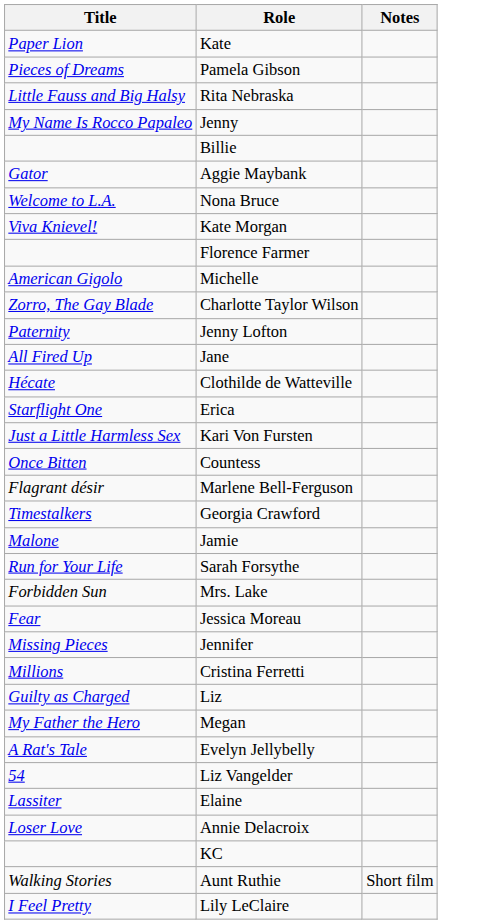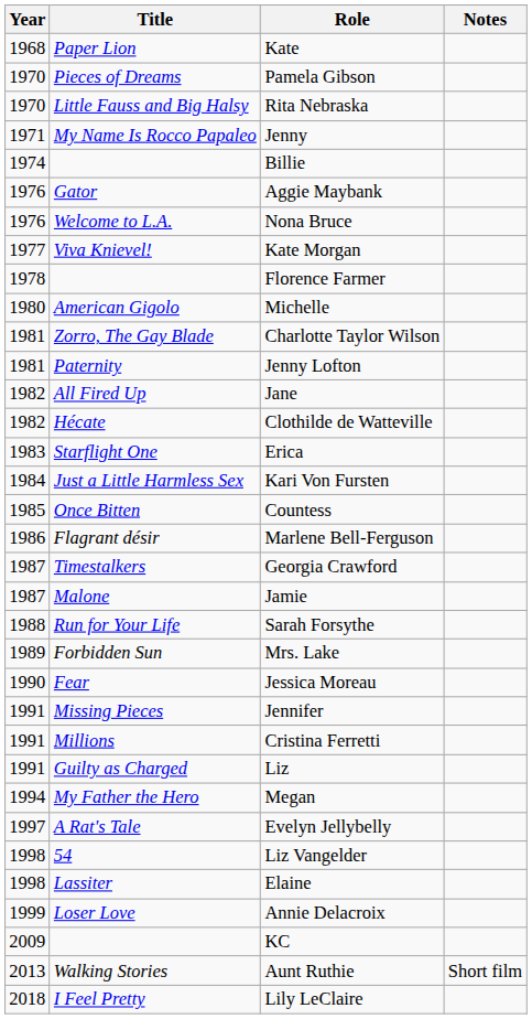 <table class="wikitable sortable">
 <tr>
+<th>Year</th>
 <th>Title</th>
 <th>Role</th>
 <th class="unsortable">Notes</th>
 </tr>
 <tr>
+<td>1968</td>
 <td><em><a href='#'>Paper Lion</a></em></td>
 <td>Kate</td>
 <td></td>
 </tr>
 <tr>
+<td>1970</td>
 <td><em><a href='#'>Pieces of Dreams</a></em></td>
 <td>Pamela Gibson</td>
 <td></td>
 </tr>
 <tr>
+<td>1970</td>
 <td><em><a href='#'>Little Fauss and Big Halsy</a></em></td>
 <td>Rita Nebraska</td>
 <td></td>
 </tr>
 <tr>
+<td>1971</td>
 <td><em><a href='#'>My Name Is Rocco Papaleo</a></em></td>
 <td>Jenny</td>
 <td></td>
 </tr>
 <tr>
+<td>1974</td>
 <td><em></em></td>
 <td>Billie</td>
 <td></td>
 </tr>
 <tr>
+<td>1976</td>
 <td><em><a href='#'>Gator</a></em></td>
 <td>Aggie Maybank</td>
 <td></td>
 </tr>
 <tr>
+<td>1976</td>
 <td><em><a href='#'>Welcome to L.A.</a></em></td>
 <td>Nona Bruce</td>
 <td></td>
 </tr>
 <tr>
+<td>1977</td>
 <td><em><a href='#'>Viva Knievel!</a></em></td>
 <td>Kate Morgan</td>
 <td></td>
 </tr>
 <tr>
+<td>1978</td>
 <td><em></em></td>
 <td>Florence Farmer</td>
 <td></td>
 </tr>
 <tr>
+<td>1980</td>
 <td><em><a href='#'>American Gigolo</a></em></td>
 <td>Michelle</td>
 <td></td>
 </tr>
 <tr>
+<td>1981</td>
 <td><em><a href='#'>Zorro, The Gay Blade</a></em></td>
 <td>Charlotte Taylor Wilson</td>
 <td></td>
 </tr>
 <tr>
+<td>1981</td>
 <td><em><a href='#'>Paternity</a></em></td>
 <td>Jenny Lofton</td>
 <td></td>
 </tr>
 <tr>
+<td>1982</td>
 <td><em><a href='#'>All Fired Up</a></em></td>
 <td>Jane</td>
 <td></td>
 </tr>
 <tr>
+<td>1982</td>
 <td><em><a href='#'>Hécate</a></em></td>
 <td>Clothilde de Watteville</td>
 <td></td>
 </tr>
 <tr>
+<td>1983</td>
 <td><em><a href='#'>Starflight One</a></em></td>
 <td>Erica</td>
 <td></td>
 </tr>
 <tr>
+<td>1984</td>
 <td><em><a href='#'>Just a Little Harmless Sex</a></em></td>
 <td>Kari Von Fursten</td>
 <td></td>
 </tr>
 <tr>
+<td>1985</td>
 <td><em><a href='#'>Once Bitten</a></em></td>
 <td>Countess</td>
 <td></td>
 </tr>
 <tr>
+<td>1986</td>
 <td><em>Flagrant désir</em></td>
 <td>Marlene Bell-Ferguson</td>
 <td></td>
 </tr>
 <tr>
+<td>1987</td>
 <td><em><a href='#'>Timestalkers</a></em></td>
 <td>Georgia Crawford</td>
 <td></td>
 </tr>
 <tr>
+<td>1987</td>
 <td><em><a href='#'>Malone</a></em></td>
 <td>Jamie</td>
 <td></td>
 </tr>
 <tr>
+<td>1988</td>
 <td><em><a href='#'>Run for Your Life</a></em></td>
 <td>Sarah Forsythe</td>
 <td></td>
 </tr>
 <tr>
+<td>1989</td>
 <td><em>Forbidden Sun</em></td>
 <td>Mrs. Lake</td>
 <td></td>
 </tr>
 <tr>
+<td>1990</td>
 <td><em><a href='#'>Fear</a></em></td>
 <td>Jessica Moreau</td>
 <td></td>
 </tr>
 <tr>
+<td>1991</td>
 <td><em><a href='#'>Missing Pieces</a></em></td>
 <td>Jennifer</td>
 <td></td>
 </tr>
 <tr>
+<td>1991</td>
 <td><em><a href='#'>Millions</a></em></td>
 <td>Cristina Ferretti</td>
 <td></td>
 </tr>
 <tr>
+<td>1991</td>
 <td><em><a href='#'>Guilty as Charged</a></em></td>
 <td>Liz</td>
 <td></td>
 </tr>
 <tr>
+<td>1994</td>
 <td><em><a href='#'>My Father the Hero</a></em></td>
 <td>Megan</td>
 <td></td>
 </tr>
 <tr>
+<td>1997</td>
 <td><em><a href='#'>A Rat's Tale</a></em></td>
 <td>Evelyn Jellybelly</td>
 <td></td>
 </tr>
 <tr>
+<td>1998</td>
 <td><em><a href='#'>54</a></em></td>
 <td>Liz Vangelder</td>
 <td></td>
 </tr>
 <tr>
+<td>1998</td>
 <td><em><a href='#'>Lassiter</a></em></td>
 <td>Elaine</td>
 <td></td>
 </tr>
 <tr>
+<td>1999</td>
 <td><em><a href='#'>Loser Love</a></em></td>
 <td>Annie Delacroix</td>
 <td></td>
 </tr>
 <tr>
+<td>2009</td>
 <td><em></em></td>
 <td>KC</td>
 <td></td>
 </tr>
 <tr>
+<td>2013</td>
 <td><em>Walking Stories</em></td>
 <td>Aunt Ruthie</td>
 <td>Short film</td>
 </tr>
 <tr>
+<td>2018</td>
 <td><em><a href='#'>I Feel Pretty</a></em></td>
 <td>Lily LeClaire</td>
 <td></td>
 </tr>
 </table>
